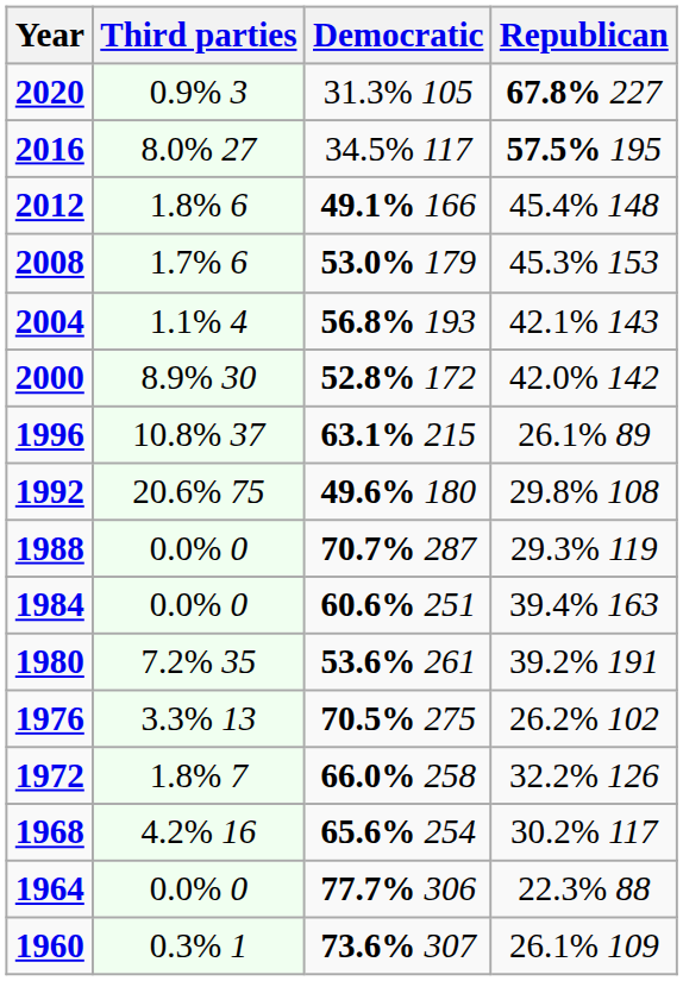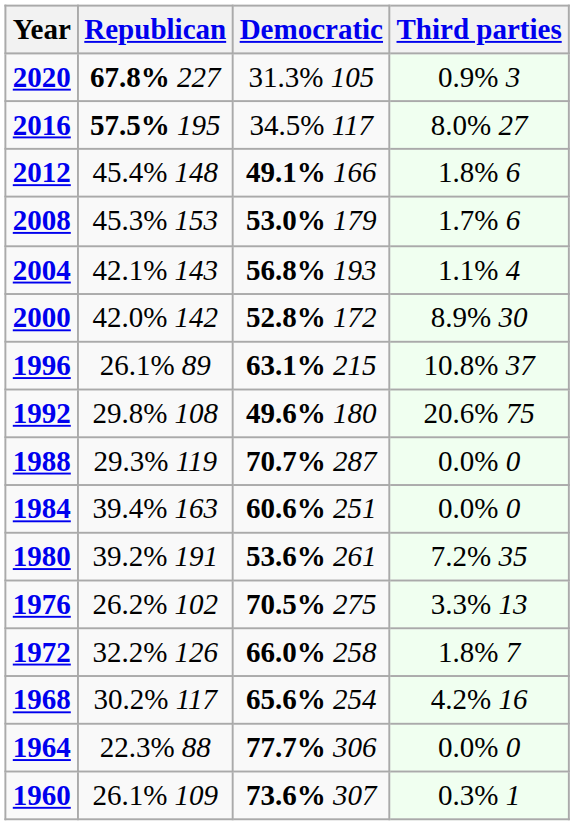 <table class="wikitable" style="float:right; font-size:95%;">
 <tr bgcolor=lightgrey>
 <th>Year</th>
+<th><a href='#'>Republican</a></th>
+<th><a href='#'>Democratic</a></th>
 <th><a href='#'>Third parties</a></th>
-<th><a href='#'>Democratic</a></th>
-<th><a href='#'>Republican</a></th>
 </tr>
 <tr>
 <td style="text-align:center;" ><strong><a href='#'>2020</a></strong></td>
+<td style="text-align:center;" ><strong>67.8%</strong> <em>227</em></td>
+<td style="text-align:center;" >31.3% <em>105</em></td>
 <td style="text-align:center; background:honeyDew;">0.9% <em>3</em></td>
-<td style="text-align:center;" >31.3% <em>105</em></td>
-<td style="text-align:center;" ><strong>67.8%</strong> <em>227</em></td>
 </tr>
 <tr>
 <td style="text-align:center;" ><strong><a href='#'>2016</a></strong></td>
+<td style="text-align:center;" ><strong>57.5%</strong> <em>195</em></td>
+<td style="text-align:center;" >34.5% <em>117</em></td>
 <td style="text-align:center; background:honeyDew;">8.0% <em>27</em></td>
-<td style="text-align:center;" >34.5% <em>117</em></td>
-<td style="text-align:center;" ><strong>57.5%</strong> <em>195</em></td>
 </tr>
 <tr>
 <td style="text-align:center;" ><strong><a href='#'>2012</a></strong></td>
+<td style="text-align:center;" >45.4% <em>148</em></td>
+<td style="text-align:center;" ><strong>49.1%</strong> <em>166</em></td>
 <td style="text-align:center; background:honeyDew;">1.8% <em>6</em></td>
-<td style="text-align:center;" ><strong>49.1%</strong> <em>166</em></td>
-<td style="text-align:center;" >45.4% <em>148</em></td>
 </tr>
 <tr>
 <td style="text-align:center;" ><strong><a href='#'>2008</a></strong></td>
+<td style="text-align:center;" >45.3% <em>153</em></td>
+<td style="text-align:center;" ><strong>53.0%</strong> <em>179</em></td>
 <td style="text-align:center; background:honeyDew;">1.7% <em>6</em></td>
-<td style="text-align:center;" ><strong>53.0%</strong> <em>179</em></td>
-<td style="text-align:center;" >45.3% <em>153</em></td>
 </tr>
 <tr>
 <td style="text-align:center;" ><strong><a href='#'>2004</a></strong></td>
+<td style="text-align:center;" >42.1% <em>143</em></td>
+<td style="text-align:center;" ><strong>56.8%</strong> <em>193</em></td>
 <td style="text-align:center; background:honeyDew;">1.1% <em>4</em></td>
-<td style="text-align:center;" ><strong>56.8%</strong> <em>193</em></td>
-<td style="text-align:center;" >42.1% <em>143</em></td>
 </tr>
 <tr>
 <td style="text-align:center;" ><strong><a href='#'>2000</a></strong></td>
+<td style="text-align:center;" >42.0% <em>142</em></td>
+<td style="text-align:center;" ><strong>52.8%</strong> <em>172</em></td>
 <td style="text-align:center; background:honeyDew;">8.9% <em>30</em></td>
-<td style="text-align:center;" ><strong>52.8%</strong> <em>172</em></td>
-<td style="text-align:center;" >42.0% <em>142</em></td>
 </tr>
 <tr>
 <td style="text-align:center;" ><strong><a href='#'>1996</a></strong></td>
+<td style="text-align:center;" >26.1% <em>89</em></td>
+<td style="text-align:center;" ><strong>63.1%</strong> <em>215</em></td>
 <td style="text-align:center; background:honeyDew;">10.8% <em>37</em></td>
-<td style="text-align:center;" ><strong>63.1%</strong> <em>215</em></td>
-<td style="text-align:center;" >26.1% <em>89</em></td>
 </tr>
 <tr>
 <td style="text-align:center;" ><strong><a href='#'>1992</a></strong></td>
+<td style="text-align:center;" >29.8% <em>108</em></td>
+<td style="text-align:center;" ><strong>49.6%</strong> <em>180</em></td>
 <td style="text-align:center; background:honeyDew;">20.6% <em>75</em></td>
-<td style="text-align:center;" ><strong>49.6%</strong> <em>180</em></td>
-<td style="text-align:center;" >29.8% <em>108</em></td>
 </tr>
 <tr>
 <td style="text-align:center;" ><strong><a href='#'>1988</a></strong></td>
+<td style="text-align:center;" >29.3% <em>119</em></td>
+<td style="text-align:center;" ><strong>70.7%</strong> <em>287</em></td>
 <td style="text-align:center; background:honeyDew;">0.0% <em>0</em></td>
-<td style="text-align:center;" ><strong>70.7%</strong> <em>287</em></td>
-<td style="text-align:center;" >29.3% <em>119</em></td>
 </tr>
 <tr>
 <td style="text-align:center;" ><strong><a href='#'>1984</a></strong></td>
+<td style="text-align:center;" >39.4% <em>163</em></td>
+<td style="text-align:center;" ><strong>60.6%</strong> <em>251</em></td>
 <td style="text-align:center; background:honeyDew;">0.0% <em>0</em></td>
-<td style="text-align:center;" ><strong>60.6%</strong> <em>251</em></td>
-<td style="text-align:center;" >39.4% <em>163</em></td>
 </tr>
 <tr>
 <td style="text-align:center;" ><strong><a href='#'>1980</a></strong></td>
+<td style="text-align:center;" >39.2% <em>191</em></td>
+<td style="text-align:center;" ><strong>53.6%</strong> <em>261</em></td>
 <td style="text-align:center; background:honeyDew;">7.2% <em>35</em></td>
-<td style="text-align:center;" ><strong>53.6%</strong> <em>261</em></td>
-<td style="text-align:center;" >39.2% <em>191</em></td>
 </tr>
 <tr>
 <td style="text-align:center;" ><strong><a href='#'>1976</a></strong></td>
+<td style="text-align:center;" >26.2% <em>102</em></td>
+<td style="text-align:center;" ><strong>70.5%</strong> <em>275</em></td>
 <td style="text-align:center; background:honeyDew;">3.3% <em>13</em></td>
-<td style="text-align:center;" ><strong>70.5%</strong> <em>275</em></td>
-<td style="text-align:center;" >26.2% <em>102</em></td>
 </tr>
 <tr>
 <td style="text-align:center;" ><strong><a href='#'>1972</a></strong></td>
+<td style="text-align:center;" >32.2% <em>126</em></td>
+<td style="text-align:center;" ><strong>66.0%</strong> <em>258</em></td>
 <td style="text-align:center; background:honeyDew;">1.8% <em>7</em></td>
-<td style="text-align:center;" ><strong>66.0%</strong> <em>258</em></td>
-<td style="text-align:center;" >32.2% <em>126</em></td>
 </tr>
 <tr>
 <td style="text-align:center;" ><strong><a href='#'>1968</a></strong></td>
+<td style="text-align:center;" >30.2% <em>117</em></td>
+<td style="text-align:center;" ><strong>65.6%</strong> <em>254</em></td>
 <td style="text-align:center; background:honeyDew;">4.2% <em>16</em></td>
-<td style="text-align:center;" ><strong>65.6%</strong> <em>254</em></td>
-<td style="text-align:center;" >30.2% <em>117</em></td>
 </tr>
 <tr>
 <td style="text-align:center;" ><strong><a href='#'>1964</a></strong></td>
+<td style="text-align:center;" >22.3% <em>88</em></td>
+<td style="text-align:center;" ><strong>77.7%</strong> <em>306</em></td>
 <td style="text-align:center; background:honeyDew;">0.0% <em>0</em></td>
-<td style="text-align:center;" ><strong>77.7%</strong> <em>306</em></td>
-<td style="text-align:center;" >22.3% <em>88</em></td>
 </tr>
 <tr>
 <td style="text-align:center;" ><strong><a href='#'>1960</a></strong></td>
+<td style="text-align:center;" >26.1% <em>109</em></td>
+<td style="text-align:center;" ><strong>73.6%</strong> <em>307</em></td>
 <td style="text-align:center; background:honeyDew;">0.3% <em>1</em></td>
-<td style="text-align:center;" ><strong>73.6%</strong> <em>307</em></td>
-<td style="text-align:center;" >26.1% <em>109</em></td>
 </tr>
 </table>
